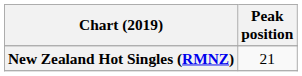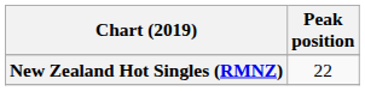 <table class="wikitable sortable plainrowheaders" style="text-align:center">
 <tr>
 <th scope="col">Chart (2019)</th>
 <th scope="col">Peak<br>position</th>
 </tr>
 <tr>
 </tr>
 <tr>
 <th scope="row">New Zealand Hot Singles (<a href='#'>RMNZ</a>)</th>
-<td>21</td>
+<td>22</td>
 </tr>
 <tr>
 </tr>
 <tr>
 </tr>
 <tr>
 </tr>
 </table>
